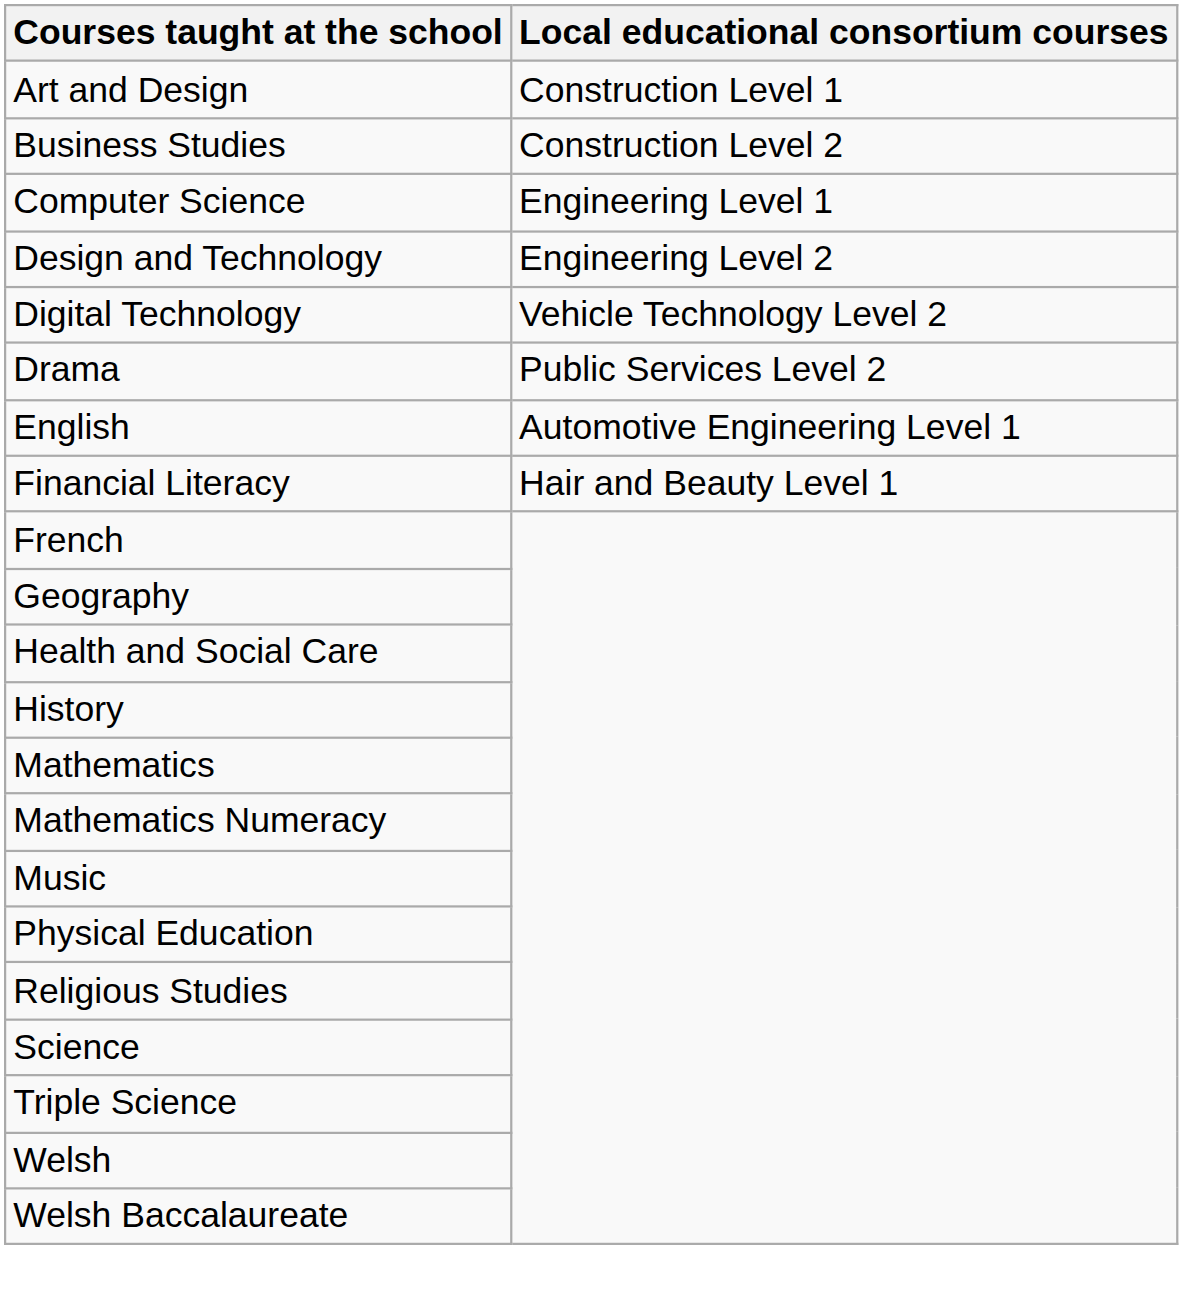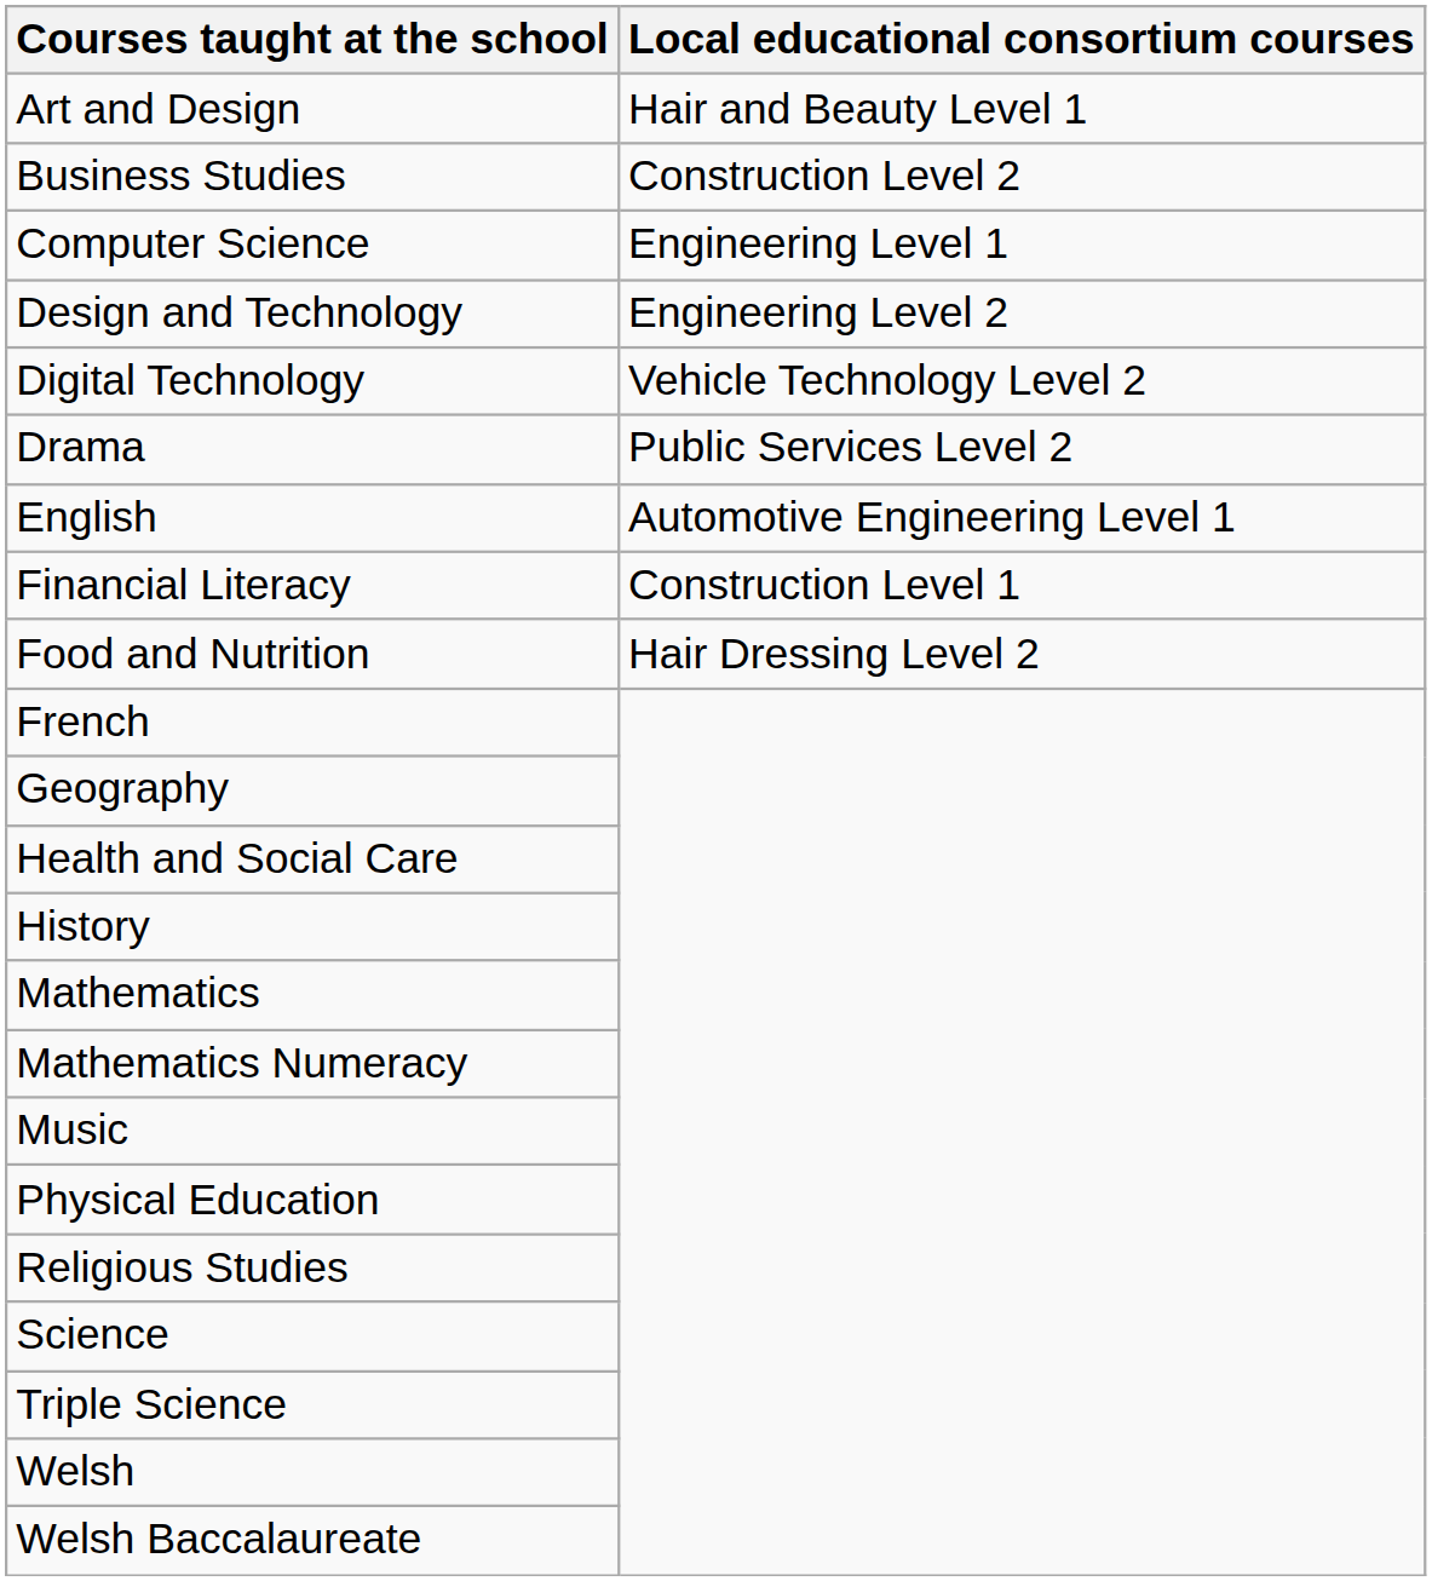 <table class="wikitable">
 <tr>
 <th>Courses taught at the school</th>
 <th>Local educational consortium courses</th>
 </tr>
 <tr>
 <td>Art and Design</td>
-<td>Construction Level 1</td>
+<td>Hair and Beauty Level 1</td>
 </tr>
 <tr>
 <td>Business Studies</td>
 <td>Construction Level 2</td>
 </tr>
 <tr>
 <td>Computer Science</td>
 <td>Engineering Level 1</td>
 </tr>
 <tr>
 <td>Design and Technology</td>
 <td>Engineering Level 2</td>
 </tr>
 <tr>
 <td>Digital Technology</td>
 <td>Vehicle Technology Level 2</td>
 </tr>
 <tr>
 <td>Drama</td>
 <td>Public Services Level 2</td>
 </tr>
 <tr>
 <td>English</td>
 <td>Automotive Engineering Level 1</td>
 </tr>
 <tr>
 <td>Financial Literacy</td>
-<td>Hair and Beauty Level 1</td>
+<td>Construction Level 1</td>
+</tr>
+<tr>
+<td>Food and Nutrition</td>
+<td>Hair Dressing Level 2</td>
 </tr>
 <tr>
 <td>French</td>
 </tr>
 <tr>
 <td>Geography</td>
 </tr>
 <tr>
 <td>Health and Social Care</td>
 </tr>
 <tr>
 <td>History</td>
 </tr>
 <tr>
 <td>Mathematics</td>
 </tr>
 <tr>
 <td>Mathematics Numeracy</td>
 </tr>
 <tr>
 <td>Music</td>
 </tr>
 <tr>
 <td>Physical Education</td>
 </tr>
 <tr>
 <td>Religious Studies</td>
 </tr>
 <tr>
 <td>Science</td>
 </tr>
 <tr>
 <td>Triple Science</td>
 </tr>
 <tr>
 <td>Welsh</td>
 </tr>
 <tr>
 <td>Welsh Baccalaureate</td>
 </tr>
 </table>
